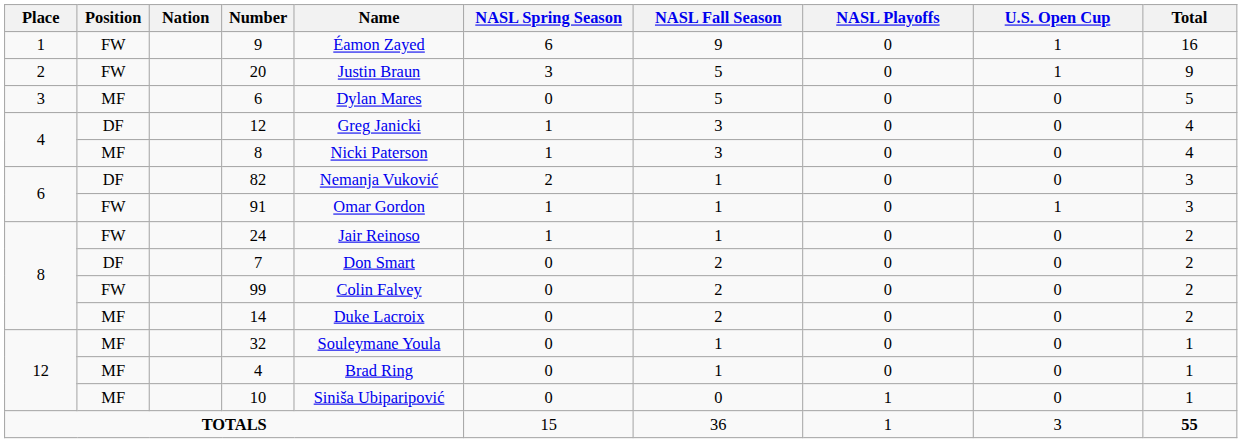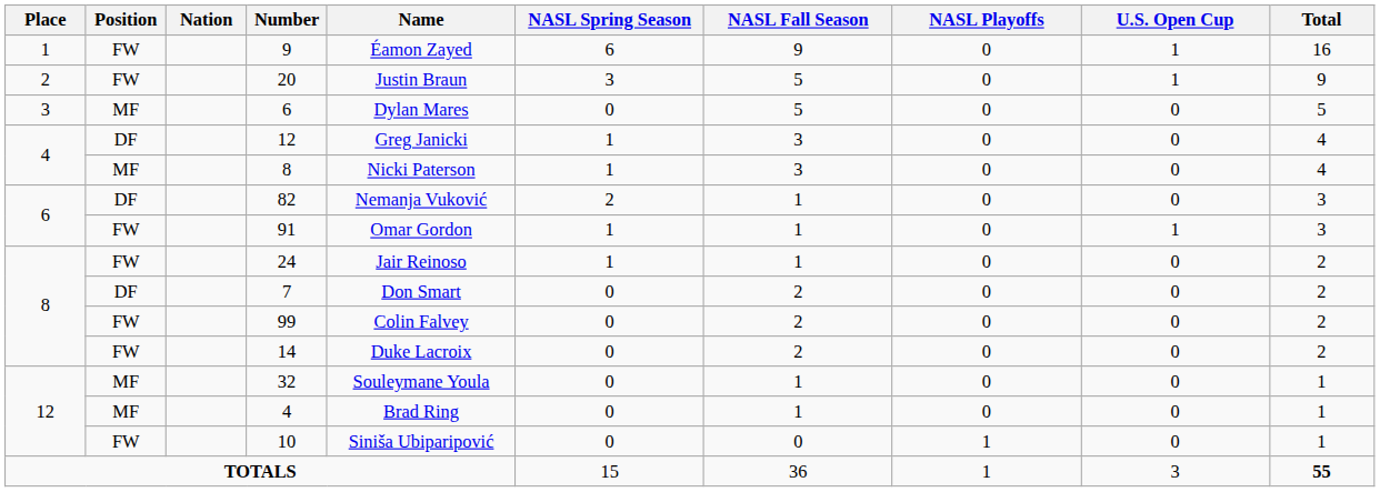 <table class="wikitable" style="font-size: 95%; text-align: center;">
 <tr>
 <th width=60>Place</th>
 <th width=60>Position</th>
 <th width=60>Nation</th>
 <th width=60>Number</th>
 <th width=150>Name</th>
 <th width=150><a href='#'>NASL Spring Season</a></th>
 <th width=150><a href='#'>NASL Fall Season</a></th>
 <th width=150><a href='#'>NASL Playoffs</a></th>
 <th width=150><a href='#'>U.S. Open Cup</a></th>
 <th width=80><strong>Total</strong></th>
 </tr>
 <tr>
 <td>1</td>
 <td>FW</td>
 <td></td>
 <td>9</td>
 <td><a href='#'>Éamon Zayed</a></td>
 <td>6</td>
 <td>9</td>
 <td>0</td>
 <td>1</td>
 <td>16</td>
 </tr>
 <tr>
 <td>2</td>
 <td>FW</td>
 <td></td>
 <td>20</td>
 <td><a href='#'>Justin Braun</a></td>
 <td>3</td>
 <td>5</td>
 <td>0</td>
 <td>1</td>
 <td>9</td>
 </tr>
 <tr>
 <td>3</td>
 <td>MF</td>
 <td></td>
 <td>6</td>
 <td><a href='#'>Dylan Mares</a></td>
 <td>0</td>
 <td>5</td>
 <td>0</td>
 <td>0</td>
 <td>5</td>
 </tr>
 <tr>
 <td rowspan="2">4</td>
 <td>DF</td>
 <td></td>
 <td>12</td>
 <td><a href='#'>Greg Janicki</a></td>
 <td>1</td>
 <td>3</td>
 <td>0</td>
 <td>0</td>
 <td>4</td>
 </tr>
 <tr>
 <td>MF</td>
 <td></td>
 <td>8</td>
 <td><a href='#'>Nicki Paterson</a></td>
 <td>1</td>
 <td>3</td>
 <td>0</td>
 <td>0</td>
 <td>4</td>
 </tr>
 <tr>
 <td rowspan="2">6</td>
 <td>DF</td>
 <td></td>
 <td>82</td>
 <td><a href='#'>Nemanja Vuković</a></td>
 <td>2</td>
 <td>1</td>
 <td>0</td>
 <td>0</td>
 <td>3</td>
 </tr>
 <tr>
 <td>FW</td>
 <td></td>
 <td>91</td>
 <td><a href='#'>Omar Gordon</a></td>
 <td>1</td>
 <td>1</td>
 <td>0</td>
 <td>1</td>
 <td>3</td>
 </tr>
 <tr>
 <td rowspan="4">8</td>
 <td>FW</td>
 <td></td>
 <td>24</td>
 <td><a href='#'>Jair Reinoso</a></td>
 <td>1</td>
 <td>1</td>
 <td>0</td>
 <td>0</td>
 <td>2</td>
 </tr>
 <tr>
 <td>DF</td>
 <td></td>
 <td>7</td>
 <td><a href='#'>Don Smart</a></td>
 <td>0</td>
 <td>2</td>
 <td>0</td>
 <td>0</td>
 <td>2</td>
 </tr>
 <tr>
 <td>FW</td>
 <td></td>
 <td>99</td>
 <td><a href='#'>Colin Falvey</a></td>
 <td>0</td>
 <td>2</td>
 <td>0</td>
 <td>0</td>
 <td>2</td>
 </tr>
 <tr>
-<td>MF</td>
+<td>FW</td>
 <td></td>
 <td>14</td>
 <td><a href='#'>Duke Lacroix</a></td>
 <td>0</td>
 <td>2</td>
 <td>0</td>
 <td>0</td>
 <td>2</td>
 </tr>
 <tr>
 <td rowspan="3">12</td>
 <td>MF</td>
 <td></td>
 <td>32</td>
 <td><a href='#'>Souleymane Youla</a></td>
 <td>0</td>
 <td>1</td>
 <td>0</td>
 <td>0</td>
 <td>1</td>
 </tr>
 <tr>
 <td>MF</td>
 <td></td>
 <td>4</td>
 <td><a href='#'>Brad Ring</a></td>
 <td>0</td>
 <td>1</td>
 <td>0</td>
 <td>0</td>
 <td>1</td>
 </tr>
 <tr>
-<td>MF</td>
+<td>FW</td>
 <td></td>
 <td>10</td>
 <td><a href='#'>Siniša Ubiparipović</a></td>
 <td>0</td>
 <td>0</td>
 <td>1</td>
 <td>0</td>
 <td>1</td>
 </tr>
 <tr>
 <td colspan="5"><strong>TOTALS</strong></td>
 <td>15</td>
 <td>36</td>
 <td>1</td>
 <td>3</td>
 <td><strong>55</strong></td>
 </tr>
 </table>
